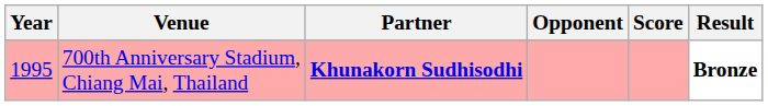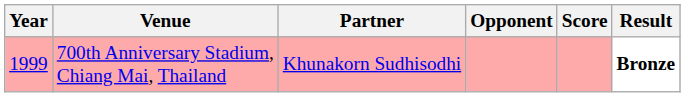 <table class="sortable wikitable" style="font-size: 90%;">
 <tr>
 <th>Year</th>
 <th>Venue</th>
 <th>Partner</th>
 <th>Opponent</th>
 <th>Score</th>
 <th>Result</th>
 </tr>
 <tr style="background:#FFAAAA">
-<td align="center"><a href='#'>1995</a></td>
+<td align="center"><a href='#'>1999</a></td>
 <td align="left"><a href='#'>700th Anniversary Stadium</a>, <br> <a href='#'>Chiang Mai</a>, <a href='#'>Thailand</a></td>
-<td align="left"><strong> <a href='#'>Khunakorn Sudhisodhi</a></strong></td>
+<td align="left"> <a href='#'>Khunakorn Sudhisodhi</a></td>
 <td align="left"> <br> </td>
 <td align="left"></td>
 <td style="text-align:left; background:white"> <strong>Bronze</strong></td>
 </tr>
 </table>
